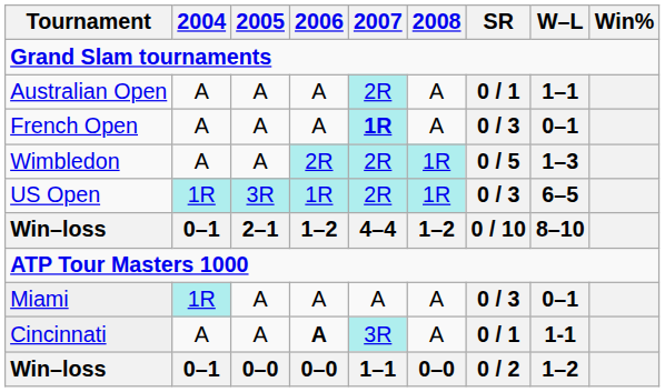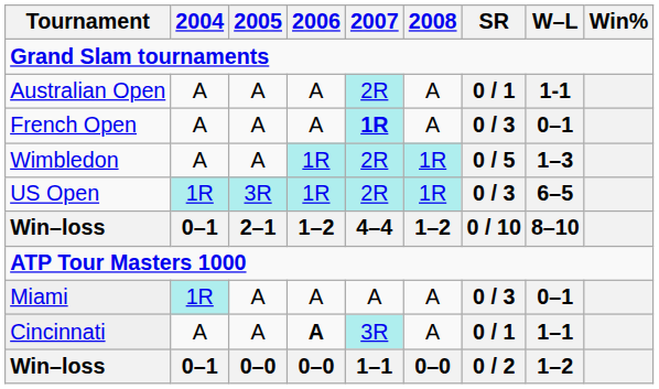 <table class=wikitable style=text-align:center>
 <tr>
 <th>Tournament</th>
 <th><a href='#'>2004</a></th>
 <th><a href='#'>2005</a></th>
 <th><a href='#'>2006</a></th>
 <th><a href='#'>2007</a></th>
 <th><a href='#'>2008</a></th>
 <th>SR</th>
 <th>W–L</th>
 <th>Win%</th>
 </tr>
 <tr>
 <td colspan=25 style=text-align:left><a href='#'><strong>Grand Slam tournaments</strong></a></td>
 </tr>
 <tr>
 <td align=left><a href='#'>Australian Open</a></td>
 <td>A</td>
 <td>A</td>
 <td>A</td>
 <td bgcolor=afeeee><a href='#'>2R</a></td>
 <td>A</td>
 <th>0 / 1</th>
-<th>1–1</th>
+<th>1-1</th>
 <th></th>
 </tr>
 <tr>
 <td align=left><a href='#'>French Open</a></td>
 <td>A</td>
 <td>A</td>
 <td>A</td>
 <td bgcolor=afeeee><strong><a href='#'>1R</a></strong></td>
 <td>A</td>
 <th>0 / 3</th>
 <th>0–1</th>
 <th></th>
 </tr>
 <tr>
 <td align=left><a href='#'>Wimbledon</a></td>
 <td>A</td>
 <td>A</td>
-<td bgcolor=afeeee><a href='#'>2R</a></td>
+<td bgcolor=afeeee><a href='#'>1R</a></td>
 <td bgcolor=afeeee><a href='#'>2R</a></td>
 <td bgcolor=afeeee><a href='#'>1R</a></td>
 <th>0 / 5</th>
 <th>1–3</th>
 <th></th>
 </tr>
 <tr>
 <td align=left><a href='#'>US Open</a></td>
 <td bgcolor=afeeee><a href='#'>1R</a></td>
 <td bgcolor=afeeee><a href='#'>3R</a></td>
 <td bgcolor=afeeee><a href='#'>1R</a></td>
 <td bgcolor=afeeee><a href='#'>2R</a></td>
 <td bgcolor=afeeee><a href='#'>1R</a></td>
 <th>0 / 3</th>
 <th>6–5</th>
 <th></th>
 </tr>
 <tr>
 <th style=text-align:left><strong>Win–loss</strong></th>
 <th>0–1</th>
 <th>2–1</th>
 <th>1–2</th>
 <th>4–4</th>
 <th>1–2</th>
 <th>0 / 10</th>
 <th>8–10</th>
 <th></th>
 </tr>
 <tr>
 <td colspan=25 style=text-align:left><strong><a href='#'>ATP Tour Masters 1000</a></strong></td>
 </tr>
 <tr>
 <td bgcolor=efefef align=left><a href='#'>Miami</a></td>
 <td bgcolor=afeeee><a href='#'>1R</a></td>
 <td>A</td>
 <td>A</td>
 <td>A</td>
 <td>A</td>
 <th>0 / 3</th>
 <th>0–1</th>
 <th></th>
 </tr>
 <tr>
 <td bgcolor=efefef align=left><a href='#'>Cincinnati</a></td>
 <td>A</td>
 <td>A</td>
 <td><strong>A</strong></td>
 <td bgcolor=afeeee><a href='#'>3R</a></td>
 <td>A</td>
 <th>0 / 1</th>
-<th>1-1</th>
+<th>1–1</th>
 <th></th>
 </tr>
 <tr>
 <th style=text-align:left><strong>Win–loss</strong></th>
 <th>0–1</th>
 <th>0–0</th>
 <th>0–0</th>
 <th>1–1</th>
 <th>0–0</th>
 <th>0 / 2</th>
 <th>1–2</th>
 <th></th>
 </tr>
 </table>
